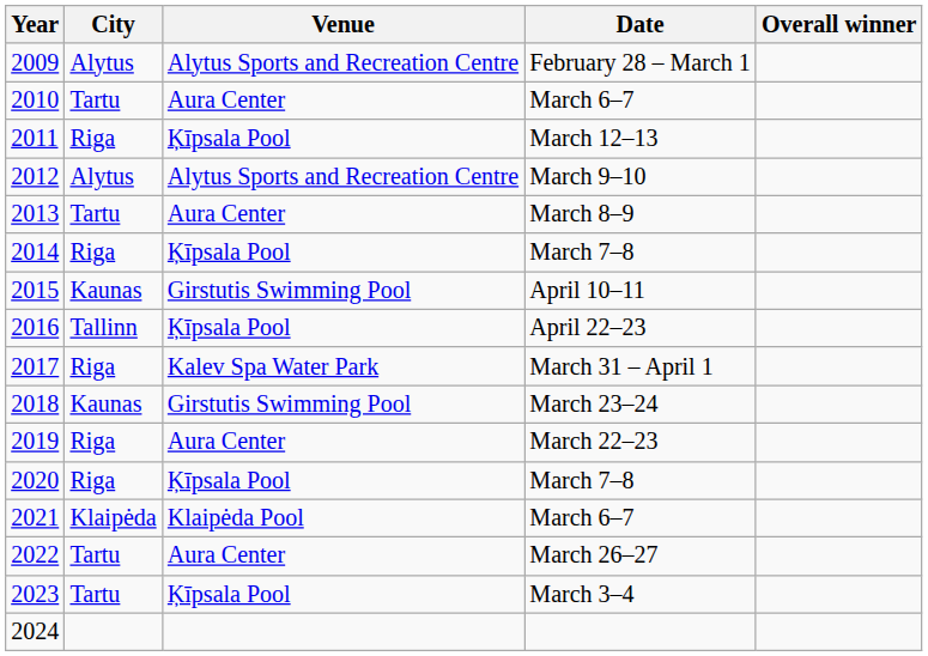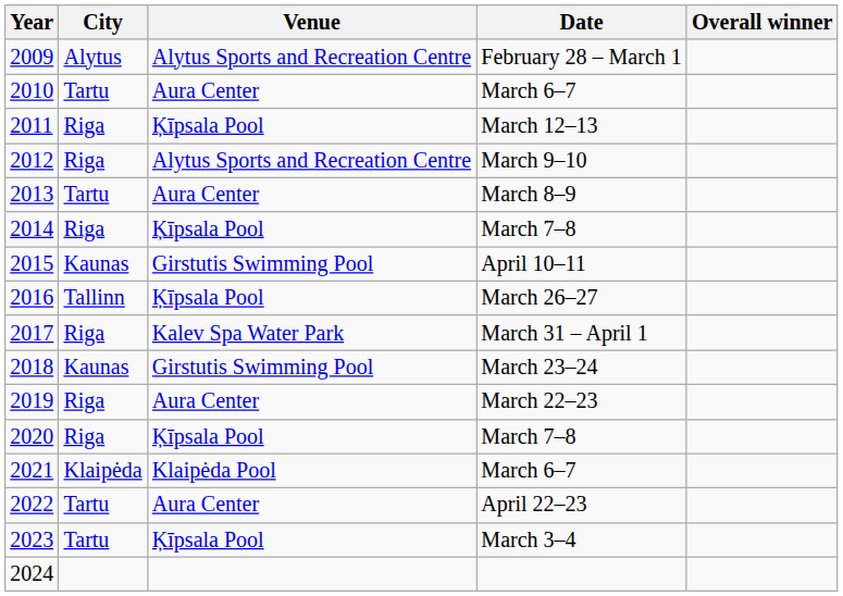 <table class="wikitable">
 <tr>
 <th>Year</th>
 <th>City</th>
 <th>Venue</th>
 <th>Date</th>
 <th>Overall winner</th>
 </tr>
 <tr>
 <td><a href='#'>2009</a></td>
 <td> <a href='#'>Alytus</a></td>
 <td><a href='#'>Alytus Sports and Recreation Centre</a></td>
 <td>February 28 – March 1</td>
 <td></td>
 </tr>
 <tr>
 <td><a href='#'>2010</a></td>
 <td> <a href='#'>Tartu</a></td>
 <td><a href='#'>Aura Center</a></td>
 <td>March 6–7</td>
 <td></td>
 </tr>
 <tr>
 <td><a href='#'>2011</a></td>
 <td> <a href='#'>Riga</a></td>
 <td><a href='#'>Ķīpsala Pool</a></td>
 <td>March 12–13</td>
 <td></td>
 </tr>
 <tr>
 <td><a href='#'>2012</a></td>
-<td> <a href='#'>Alytus</a></td>
+<td> <a href='#'>Riga</a></td>
 <td><a href='#'>Alytus Sports and Recreation Centre</a></td>
 <td>March 9–10</td>
 <td></td>
 </tr>
 <tr>
 <td><a href='#'>2013</a></td>
 <td> <a href='#'>Tartu</a></td>
 <td><a href='#'>Aura Center</a></td>
 <td>March 8–9</td>
 <td></td>
 </tr>
 <tr>
 <td><a href='#'>2014</a></td>
 <td> <a href='#'>Riga</a></td>
 <td><a href='#'>Ķīpsala Pool</a></td>
 <td>March 7–8</td>
 <td></td>
 </tr>
 <tr>
 <td><a href='#'>2015</a></td>
 <td> <a href='#'>Kaunas</a></td>
 <td><a href='#'>Girstutis Swimming Pool</a></td>
 <td>April 10–11</td>
 <td></td>
 </tr>
 <tr>
 <td><a href='#'>2016</a></td>
 <td> <a href='#'>Tallinn</a></td>
 <td><a href='#'>Ķīpsala Pool</a></td>
-<td>April 22–23</td>
+<td>March 26–27</td>
 <td></td>
 </tr>
 <tr>
 <td><a href='#'>2017</a></td>
 <td> <a href='#'>Riga</a></td>
 <td><a href='#'>Kalev Spa Water Park</a></td>
 <td>March 31 – April 1</td>
 <td></td>
 </tr>
 <tr>
 <td><a href='#'>2018</a></td>
 <td> <a href='#'>Kaunas</a></td>
 <td><a href='#'>Girstutis Swimming Pool</a></td>
 <td>March 23–24</td>
 <td></td>
 </tr>
 <tr>
 <td><a href='#'>2019</a></td>
 <td> <a href='#'>Riga</a></td>
 <td><a href='#'>Aura Center</a></td>
 <td>March 22–23</td>
 <td></td>
 </tr>
 <tr>
 <td><a href='#'>2020</a></td>
 <td> <a href='#'>Riga</a></td>
 <td><a href='#'>Ķīpsala Pool</a></td>
 <td>March 7–8</td>
 <td></td>
 </tr>
 <tr>
 <td><a href='#'>2021</a></td>
 <td> <a href='#'>Klaipėda</a></td>
 <td><a href='#'>Klaipėda Pool</a></td>
 <td>March 6–7</td>
 <td></td>
 </tr>
 <tr>
 <td><a href='#'>2022</a></td>
 <td> <a href='#'>Tartu</a></td>
 <td><a href='#'>Aura Center</a></td>
-<td>March 26–27</td>
+<td>April 22–23</td>
 <td></td>
 </tr>
 <tr>
 <td><a href='#'>2023</a></td>
 <td> <a href='#'>Tartu</a></td>
 <td><a href='#'>Ķīpsala Pool</a></td>
 <td>March 3–4</td>
 <td></td>
 </tr>
 <tr>
 <td>2024</td>
 <td></td>
 <td></td>
 <td></td>
 <td></td>
 </tr>
 </table>
